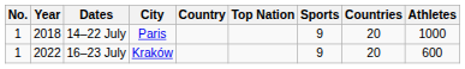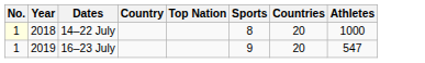 <table class="wikitable" style="text-align:center;">
 <tr>
 <th>No.</th>
 <th>Year</th>
 <th>Dates</th>
-<th>City</th>
 <th>Country</th>
 <th>Top Nation</th>
 <th>Sports</th>
 <th>Countries</th>
 <th>Athletes</th>
 </tr>
 <tr>
-<td>1</td>
+<td style="background: lightyellow;">1</td>
 <td>2018</td>
 <td>14–22 July</td>
-<td><a href='#'>Paris</a></td>
 <td></td>
 <td></td>
-<td>9</td>
+<td>8</td>
 <td>20</td>
 <td>1000</td>
 </tr>
 <tr>
 <td>1</td>
-<td>2022</td>
+<td>2019</td>
 <td>16–23 July</td>
-<td><a href='#'>Kraków</a></td>
 <td></td>
 <td></td>
 <td>9</td>
 <td>20</td>
-<td>600</td>
+<td>547</td>
 </tr>
 </table>
